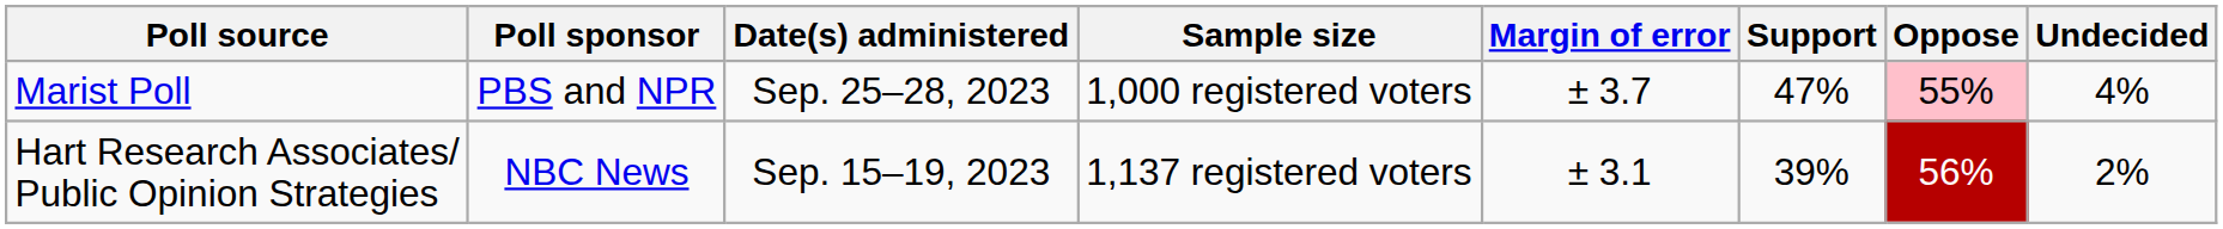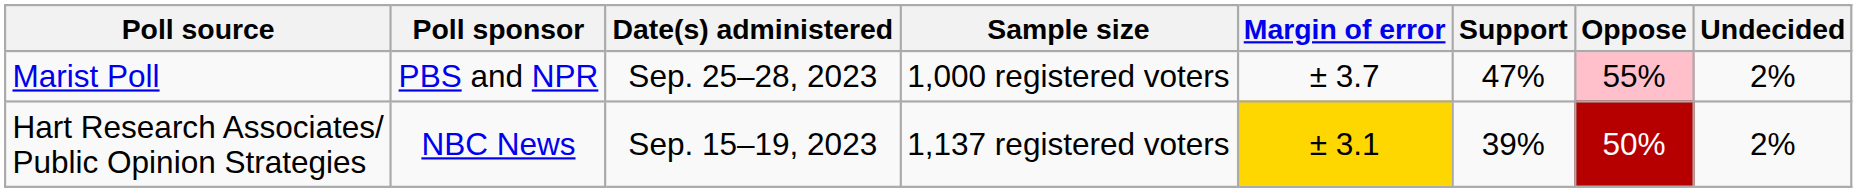 <table class="wikitable" style="font-size:90%; text-align:center;">
 <tr style="vertical-align:bottom; font-size:90%;">
 <th>Poll source</th>
 <th>Poll sponsor</th>
 <th>Date(s) administered</th>
 <th>Sample size</th>
 <th><a href='#'>Margin of&nbsp;error</a></th>
 <th>Support</th>
 <th>Oppose</th>
 <th>Undecided</th>
 </tr>
 <tr>
 <td align=left><a href='#'>Marist Poll</a></td>
 <td><a href='#'>PBS</a> and <a href='#'>NPR</a></td>
 <td>Sep. 25–28, 2023</td>
 <td>1,000 registered voters</td>
 <td>± 3.7</td>
 <td>47%</td>
 <td style="background: pink; color: black">55%</td>
-<td>4%</td>
+<td>2%</td>
 </tr>
 <tr>
 <td align=left>Hart Research Associates/<br>Public Opinion Strategies</td>
 <td><a href='#'>NBC News</a></td>
 <td>Sep. 15–19, 2023</td>
 <td>1,137 registered voters</td>
-<td>± 3.1</td>
+<td style="background: gold;">± 3.1</td>
 <td>39%</td>
-<td style="background: #B60000; color: white">56%</td>
+<td style="background: #B60000; color: white">50%</td>
 <td>2%</td>
 </tr>
 </table>
